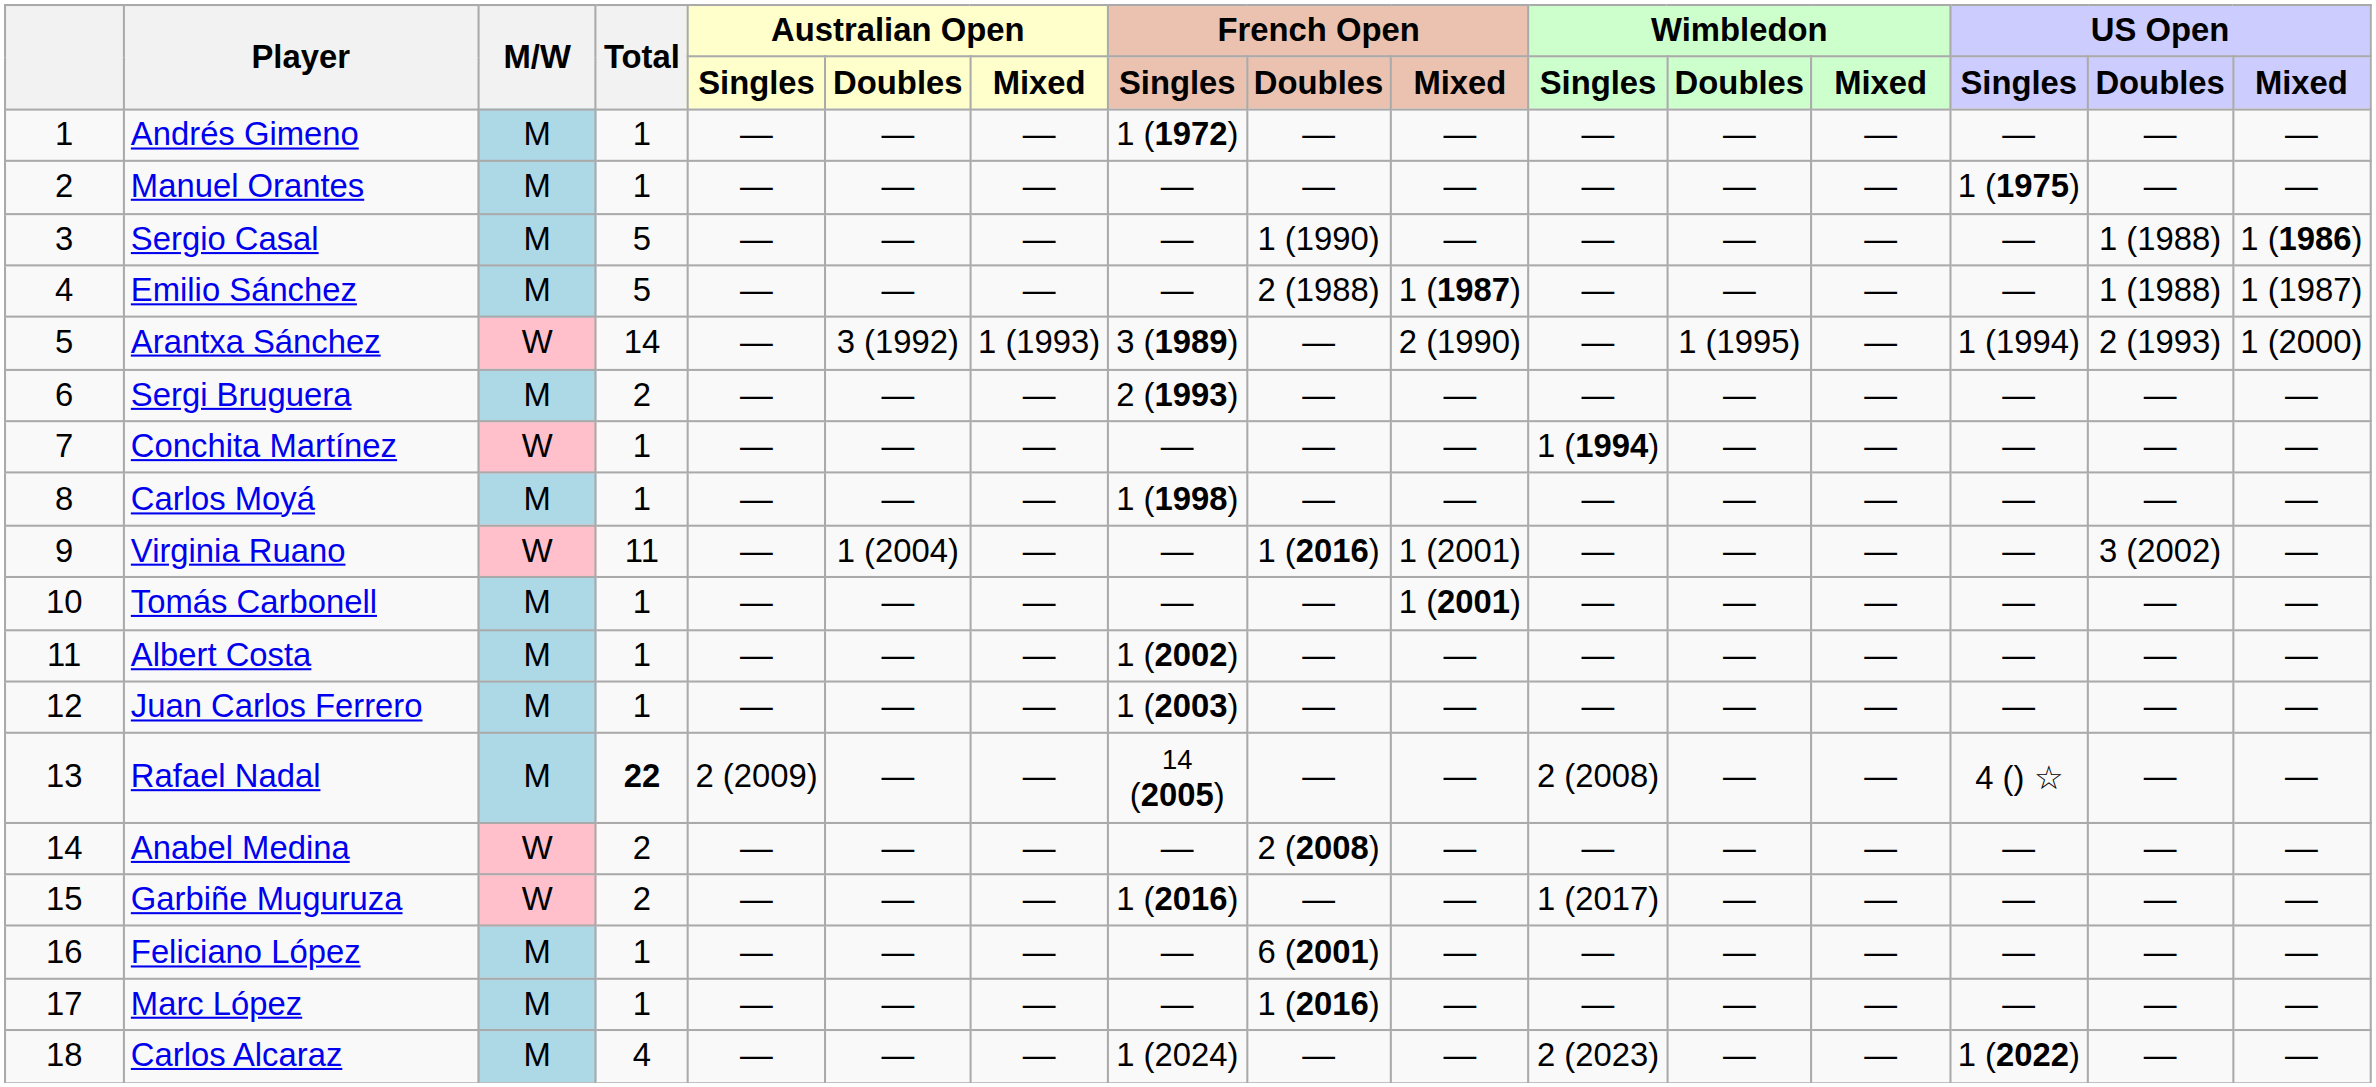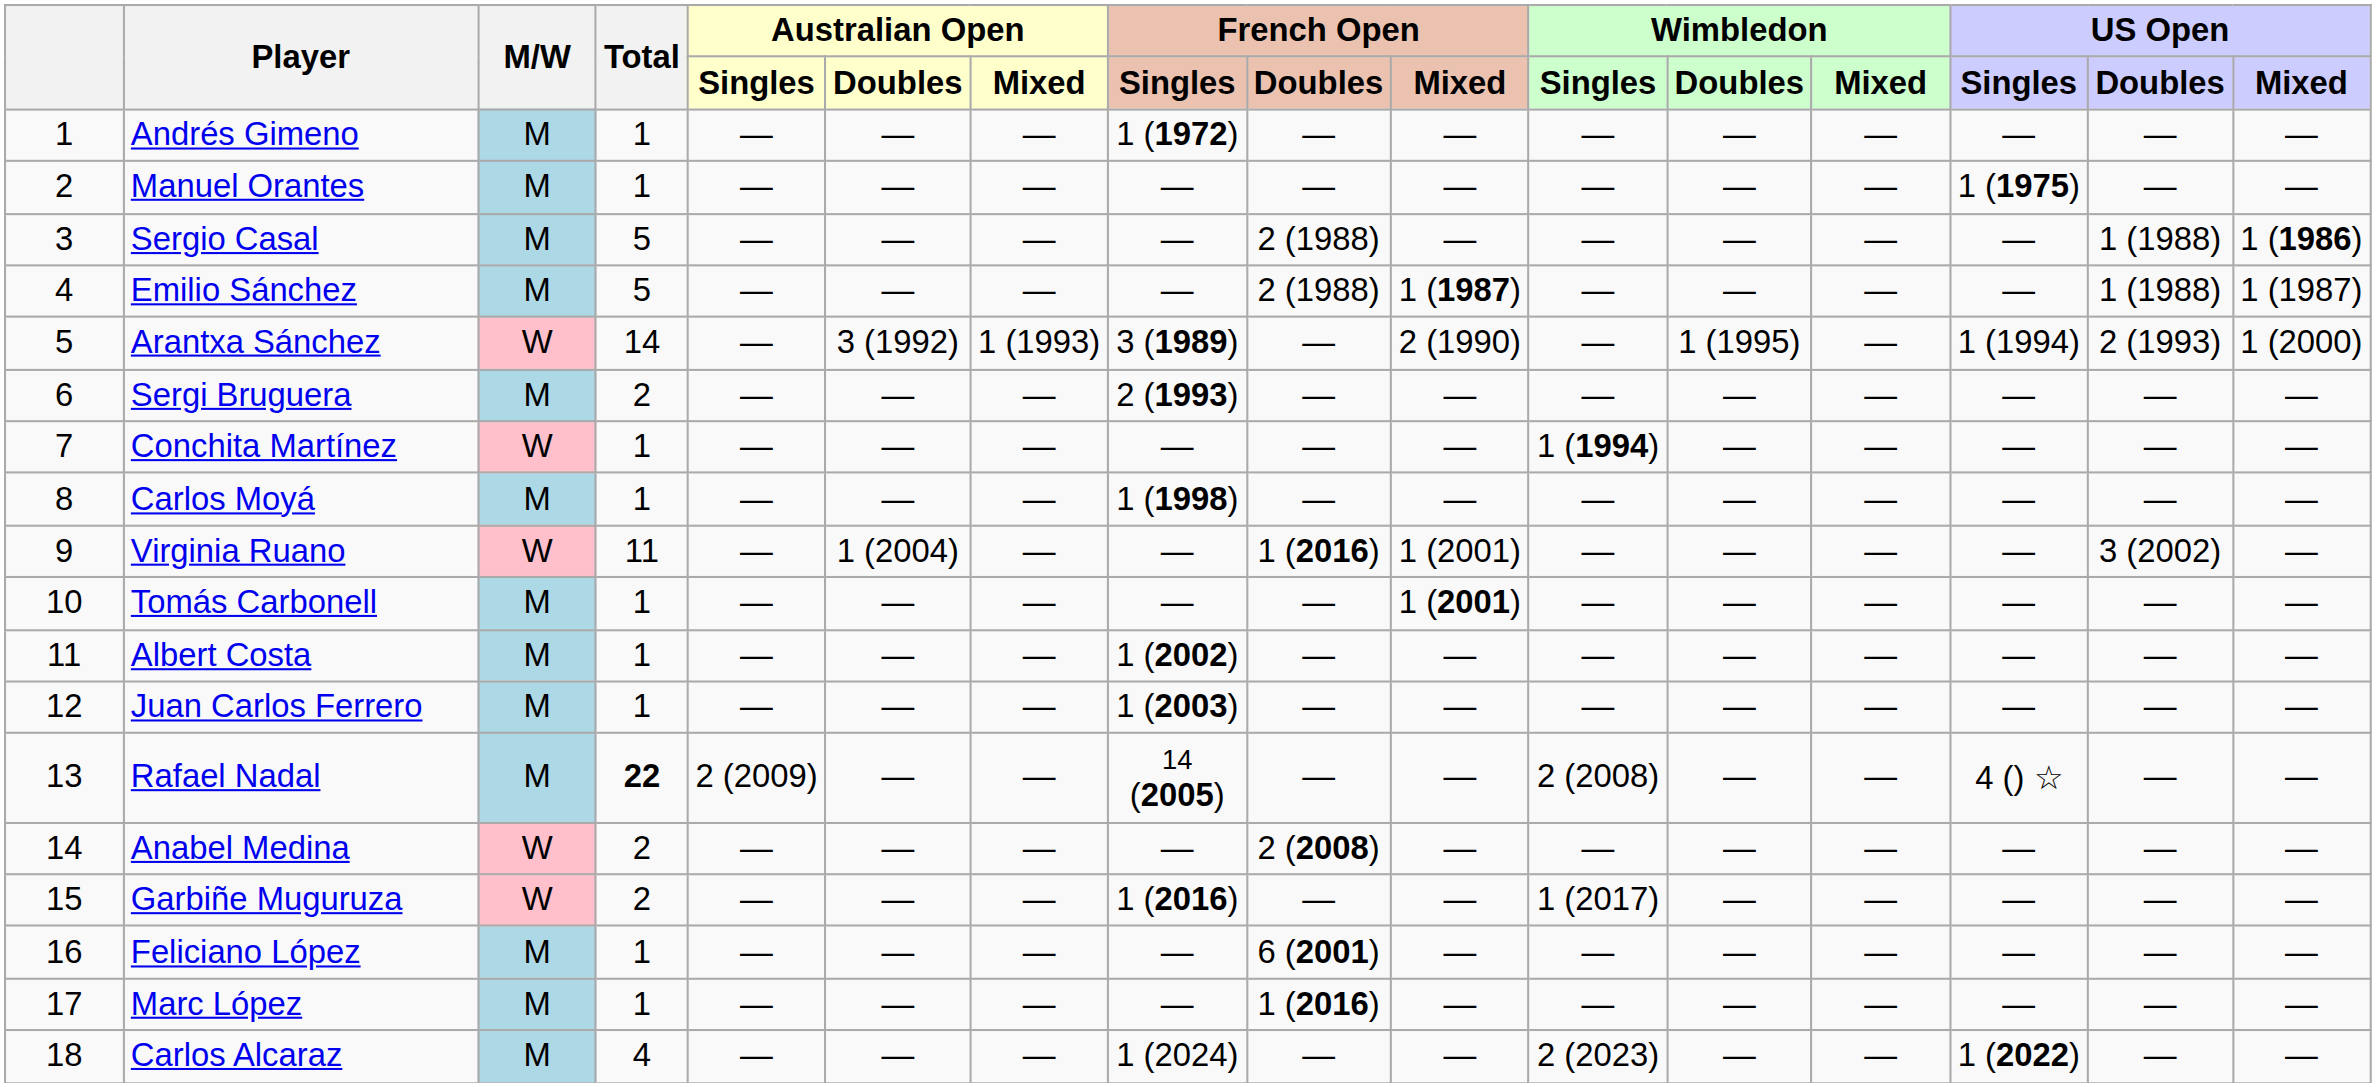 <table class="wikitable mw-datatable sortable" style="text-align:center;">
 <tr>
 <th data-sort-type="number" width="5%" rowspan="2"></th>
 <th width="15%" rowspan="2">Player</th>
 <th width="5%"  rowspan="2">M/W</th>
 <th rowspan="2">Total</th>
 <th colspan="3" style="background:#ffc;">Australian Open</th>
 <th colspan="3" style="background:#ebc2af;">French Open</th>
 <th colspan="3" style="background:#cfc;">Wimbledon</th>
 <th colspan="3" style="background:#ccf;">US Open</th>
 </tr>
 <tr>
 <th style="background:#ffc; width:60px;">Singles</th>
 <th style="background:#ffc; width:60px;">Doubles</th>
 <th style="background:#ffc; width:60px;">Mixed</th>
 <th style="background:#ebc2af; width:60px;">Singles</th>
 <th style="background:#ebc2af; width:60px;">Doubles</th>
 <th style="background:#ebc2af; width:60px;">Mixed</th>
 <th style="background:#cfc; width:60px;">Singles</th>
 <th style="background:#cfc; width:60px;">Doubles</th>
 <th style="background:#cfc; width:60px;">Mixed</th>
 <th style="background:#ccf; width:60px;">Singles</th>
 <th style="background:#ccf; width:60px;">Doubles</th>
 <th style="background:#ccf; width:60px;">Mixed</th>
 </tr>
 <tr>
 <td>1</td>
 <td style="text-align:left"><a href='#'>Andrés Gimeno</a></td>
 <td style="background:lightblue;">M</td>
 <td>1</td>
 <td>—</td>
 <td>—</td>
 <td>—</td>
 <td>1 (<strong>1972</strong>)</td>
 <td>—</td>
 <td>—</td>
 <td>—</td>
 <td>—</td>
 <td>—</td>
 <td>—</td>
 <td>—</td>
 <td>—</td>
 </tr>
 <tr>
 <td>2</td>
 <td style="text-align:left"><a href='#'>Manuel Orantes</a></td>
 <td style="background:lightblue;">M</td>
 <td>1</td>
 <td>—</td>
 <td>—</td>
 <td>—</td>
 <td>—</td>
 <td>—</td>
 <td>—</td>
 <td>—</td>
 <td>—</td>
 <td>—</td>
 <td>1 (<strong>1975</strong>)</td>
 <td>—</td>
 <td>—</td>
 </tr>
 <tr>
 <td>3</td>
 <td style="text-align:left"><a href='#'>Sergio Casal</a></td>
 <td style="background:lightblue;">M</td>
 <td>5</td>
 <td>—</td>
 <td>—</td>
 <td>—</td>
 <td>—</td>
-<td>1 (1990)</td>
+<td>2 (1988)</td>
 <td>—</td>
 <td>—</td>
 <td>—</td>
 <td>—</td>
 <td>—</td>
 <td>1 (1988)</td>
 <td>1 (<strong>1986</strong>)</td>
 </tr>
 <tr>
 <td>4</td>
 <td style="text-align:left"><a href='#'>Emilio Sánchez</a></td>
 <td style="background:lightblue;">M</td>
 <td>5</td>
 <td>—</td>
 <td>—</td>
 <td>—</td>
 <td>—</td>
 <td>2 (1988)</td>
 <td>1 (<strong>1987</strong>)</td>
 <td>—</td>
 <td>—</td>
 <td>—</td>
 <td>—</td>
 <td>1 (1988)</td>
 <td>1 (1987)</td>
 </tr>
 <tr>
 <td>5</td>
 <td style="text-align:left"><a href='#'>Arantxa Sánchez</a></td>
 <td style="background:pink;">W</td>
 <td>14</td>
 <td>—</td>
 <td>3 (1992)</td>
 <td>1 (1993)</td>
 <td>3 (<strong>1989</strong>)</td>
 <td>—</td>
 <td>2 (1990)</td>
 <td>—</td>
 <td>1 (1995)</td>
 <td>—</td>
 <td>1 (1994)</td>
 <td>2 (1993)</td>
 <td>1 (2000)</td>
 </tr>
 <tr>
 <td>6</td>
 <td style="text-align:left"><a href='#'>Sergi Bruguera</a></td>
 <td style="background:lightblue;">M</td>
 <td>2</td>
 <td>—</td>
 <td>—</td>
 <td>—</td>
 <td>2 (<strong>1993</strong>)</td>
 <td>—</td>
 <td>—</td>
 <td>—</td>
 <td>—</td>
 <td>—</td>
 <td>—</td>
 <td>—</td>
 <td>—</td>
 </tr>
 <tr>
 <td>7</td>
 <td style="text-align:left"><a href='#'>Conchita Martínez</a></td>
 <td style="background:pink;">W</td>
 <td>1</td>
 <td>—</td>
 <td>—</td>
 <td>—</td>
 <td>—</td>
 <td>—</td>
 <td>—</td>
 <td>1 (<strong>1994</strong>)</td>
 <td>—</td>
 <td>—</td>
 <td>—</td>
 <td>—</td>
 <td>—</td>
 </tr>
 <tr>
 <td>8</td>
 <td style="text-align:left"><a href='#'>Carlos Moyá</a></td>
 <td style="background:lightblue;">M</td>
 <td>1</td>
 <td>—</td>
 <td>—</td>
 <td>—</td>
 <td>1 (<strong>1998</strong>)</td>
 <td>—</td>
 <td>—</td>
 <td>—</td>
 <td>—</td>
 <td>—</td>
 <td>—</td>
 <td>—</td>
 <td>—</td>
 </tr>
 <tr>
 <td>9</td>
 <td style="text-align:left"><a href='#'>Virginia Ruano</a></td>
 <td style="background:pink;">W</td>
 <td>11</td>
 <td>—</td>
 <td>1 (2004)</td>
 <td>—</td>
 <td>—</td>
 <td>1 (<strong>2016</strong>)</td>
 <td>1 (2001)</td>
 <td>—</td>
 <td>—</td>
 <td>—</td>
 <td>—</td>
 <td>3 (2002)</td>
 <td>—</td>
 </tr>
 <tr>
 <td>10</td>
 <td style="text-align:left"><a href='#'>Tomás Carbonell</a></td>
 <td style="background:lightblue;">M</td>
 <td>1</td>
 <td>—</td>
 <td>—</td>
 <td>—</td>
 <td>—</td>
 <td>—</td>
 <td>1 (<strong>2001</strong>)</td>
 <td>—</td>
 <td>—</td>
 <td>—</td>
 <td>—</td>
 <td>—</td>
 <td>—</td>
 </tr>
 <tr>
 <td>11</td>
 <td style="text-align:left"><a href='#'>Albert Costa</a></td>
 <td style="background:lightblue;">M</td>
 <td>1</td>
 <td>—</td>
 <td>—</td>
 <td>—</td>
 <td>1 (<strong>2002</strong>)</td>
 <td>—</td>
 <td>—</td>
 <td>—</td>
 <td>—</td>
 <td>—</td>
 <td>—</td>
 <td>—</td>
 <td>—</td>
 </tr>
 <tr>
 <td>12</td>
 <td style="text-align:left"><a href='#'>Juan Carlos Ferrero</a></td>
 <td style="background:lightblue;">M</td>
 <td>1</td>
 <td>—</td>
 <td>—</td>
 <td>—</td>
 <td>1 (<strong>2003</strong>)</td>
 <td>—</td>
 <td>—</td>
 <td>—</td>
 <td>—</td>
 <td>—</td>
 <td>—</td>
 <td>—</td>
 <td>—</td>
 </tr>
 <tr>
 <td>13</td>
 <td style="text-align:left"><a href='#'>Rafael Nadal</a></td>
 <td style="background:lightblue;">M</td>
 <td><strong>22</strong></td>
 <td>2 (2009)</td>
 <td>—</td>
 <td>—</td>
 <td><small>14</small> (<strong>2005</strong>)</td>
 <td>—</td>
 <td>—</td>
 <td>2 (2008)</td>
 <td>—</td>
 <td>—</td>
 <td>4 () ☆</td>
 <td>—</td>
 <td>—</td>
 </tr>
 <tr>
 <td>14</td>
 <td style="text-align:left"><a href='#'>Anabel Medina</a></td>
 <td style="background:pink;">W</td>
 <td>2</td>
 <td>—</td>
 <td>—</td>
 <td>—</td>
 <td>—</td>
 <td>2 (<strong>2008</strong>)</td>
 <td>—</td>
 <td>—</td>
 <td>—</td>
 <td>—</td>
 <td>—</td>
 <td>—</td>
 <td>—</td>
 </tr>
 <tr>
 <td>15</td>
 <td style="text-align:left"><a href='#'>Garbiñe Muguruza</a></td>
 <td style="background:pink;">W</td>
 <td>2</td>
 <td>—</td>
 <td>—</td>
 <td>—</td>
 <td>1 (<strong>2016</strong>)</td>
 <td>—</td>
 <td>—</td>
 <td>1 (2017)</td>
 <td>—</td>
 <td>—</td>
 <td>—</td>
 <td>—</td>
 <td>—</td>
 </tr>
 <tr>
 <td>16</td>
 <td style="text-align:left"><a href='#'>Feliciano López</a></td>
 <td style="background:lightblue;">M</td>
 <td>1</td>
 <td>—</td>
 <td>—</td>
 <td>—</td>
 <td>—</td>
 <td>6 (<strong>2001</strong>)</td>
 <td>—</td>
 <td>—</td>
 <td>—</td>
 <td>—</td>
 <td>—</td>
 <td>—</td>
 <td>—</td>
 </tr>
 <tr>
 <td>17</td>
 <td style="text-align:left"><a href='#'>Marc López</a></td>
 <td style="background:lightblue;">M</td>
 <td>1</td>
 <td>—</td>
 <td>—</td>
 <td>—</td>
 <td>—</td>
 <td>1 (<strong>2016</strong>)</td>
 <td>—</td>
 <td>—</td>
 <td>—</td>
 <td>—</td>
 <td>—</td>
 <td>—</td>
 <td>—</td>
 </tr>
 <tr>
 <td>18</td>
 <td style="text-align:left"><a href='#'>Carlos Alcaraz</a></td>
 <td style="background:lightblue;">M</td>
 <td>4</td>
 <td>—</td>
 <td>—</td>
 <td>—</td>
 <td>1 (2024)</td>
 <td>—</td>
 <td>—</td>
 <td>2 (2023)</td>
 <td>—</td>
 <td>—</td>
 <td>1 (<strong>2022</strong>)</td>
 <td>—</td>
 <td>—</td>
 </tr>
 </table>
